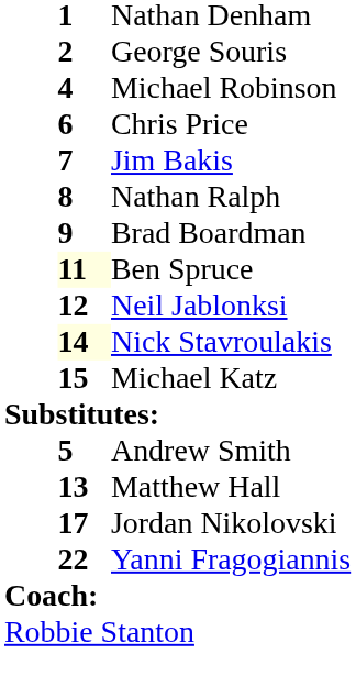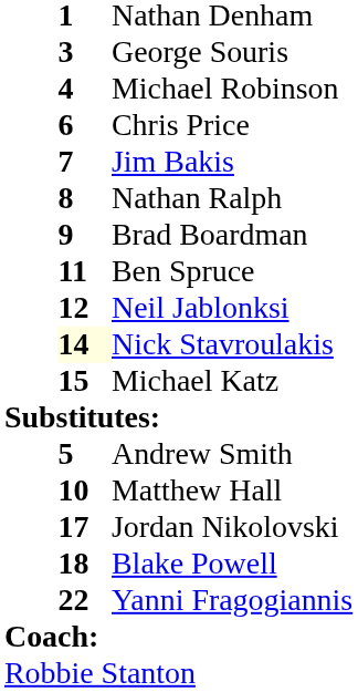 <table style="font-size: 90%" cellspacing="0" cellpadding="0">
 <tr>
 <th width="25"></th>
 <th width="25"></th>
 </tr>
 <tr>
 <td></td>
 <td><strong>1</strong></td>
 <td> Nathan Denham</td>
 </tr>
 <tr>
 <td></td>
-<td><strong>2</strong></td>
+<td><strong>3</strong></td>
 <td> George Souris</td>
 </tr>
 <tr>
 <td></td>
 <td><strong>4</strong></td>
 <td> Michael Robinson</td>
 <td></td>
 </tr>
 <tr>
 <td></td>
 <td><strong>6</strong></td>
 <td> Chris Price</td>
 </tr>
 <tr>
 <td></td>
 <td><strong>7</strong></td>
 <td> <a href='#'>Jim Bakis</a></td>
 <td></td>
 </tr>
 <tr>
 <td></td>
 <td><strong>8</strong></td>
 <td> Nathan Ralph</td>
 <td></td>
 </tr>
 <tr>
 <td></td>
 <td><strong>9</strong></td>
 <td> Brad Boardman</td>
 </tr>
 <tr>
 <td></td>
-<td style="background: lightyellow;"><strong>11</strong></td>
+<td><strong>11</strong></td>
 <td> Ben Spruce</td>
 </tr>
 <tr>
 <td></td>
 <td><strong>12</strong></td>
 <td> <a href='#'>Neil Jablonksi</a></td>
 </tr>
 <tr>
 <td></td>
 <td style="background: lightyellow;"><strong>14</strong></td>
 <td> <a href='#'>Nick Stavroulakis</a></td>
 </tr>
 <tr>
 <td></td>
 <td><strong>15</strong></td>
 <td> Michael Katz</td>
 </tr>
 <tr>
 <td colspan=4><strong>Substitutes:</strong></td>
 </tr>
 <tr>
 <td></td>
 <td><strong>5</strong></td>
 <td> Andrew Smith</td>
 </tr>
 <tr>
 <td></td>
-<td><strong>13</strong></td>
+<td><strong>10</strong></td>
 <td> Matthew Hall</td>
 <td></td>
 <td></td>
 </tr>
 <tr>
 <td></td>
 <td><strong>17</strong></td>
 <td> Jordan Nikolovski</td>
+</tr>
+<tr>
+<td></td>
+<td><strong>18</strong></td>
+<td> <a href='#'>Blake Powell</a></td>
+<td></td>
+<td></td>
 </tr>
 <tr>
 <td></td>
 <td><strong>22</strong></td>
 <td> <a href='#'>Yanni Fragogiannis</a></td>
 </tr>
 <tr>
 <td colspan=4><strong>Coach:</strong></td>
 </tr>
 <tr>
 <td colspan=4> <a href='#'>Robbie Stanton</a></td>
 </tr>
 </table>
